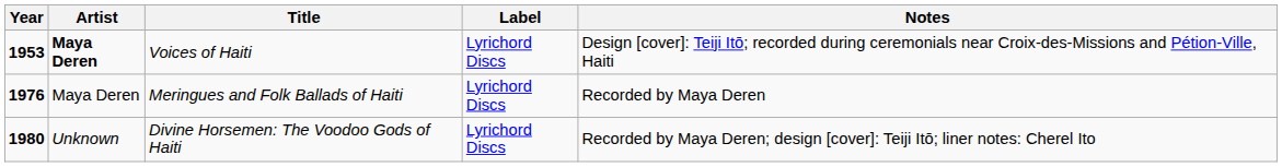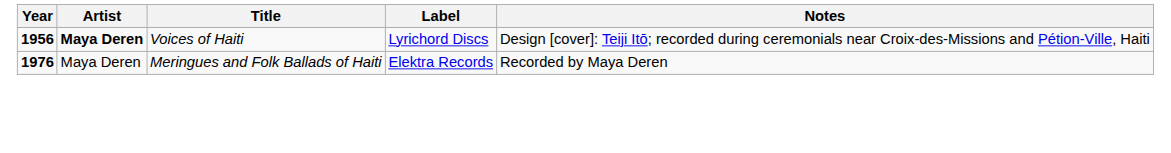 <table class="wikitable" style="margin:auto;">
 <tr>
 <th>Year</th>
 <th>Artist</th>
 <th>Title</th>
 <th>Label</th>
 <th>Notes</th>
 </tr>
 <tr>
-<td><strong>1953</strong></td>
+<td><strong>1956</strong></td>
 <td><strong>Maya Deren</strong></td>
 <td><em>Voices of Haiti</em></td>
 <td><a href='#'>Lyrichord Discs</a></td>
 <td>Design [cover]: <a href='#'>Teiji Itō</a>; recorded during ceremonials near Croix-des-Missions and <a href='#'>Pétion-Ville</a>, Haiti</td>
 </tr>
 <tr>
 <td><strong>1976</strong></td>
 <td>Maya Deren</td>
 <td><em>Meringues and Folk Ballads of Haiti</em></td>
-<td><a href='#'>Lyrichord Discs</a></td>
+<td><a href='#'>Elektra Records</a></td>
 <td>Recorded by Maya Deren</td>
 </tr>
-<tr>
-<td><strong>1980</strong></td>
-<td><em>Unknown</em></td>
-<td><em>Divine Horsemen: The Voodoo Gods of Haiti</em></td>
-<td><a href='#'>Lyrichord Discs</a></td>
-<td>Recorded by Maya Deren; design [cover]: Teiji Itō; liner notes: Cherel Ito</td>
-</tr>
 </table>
